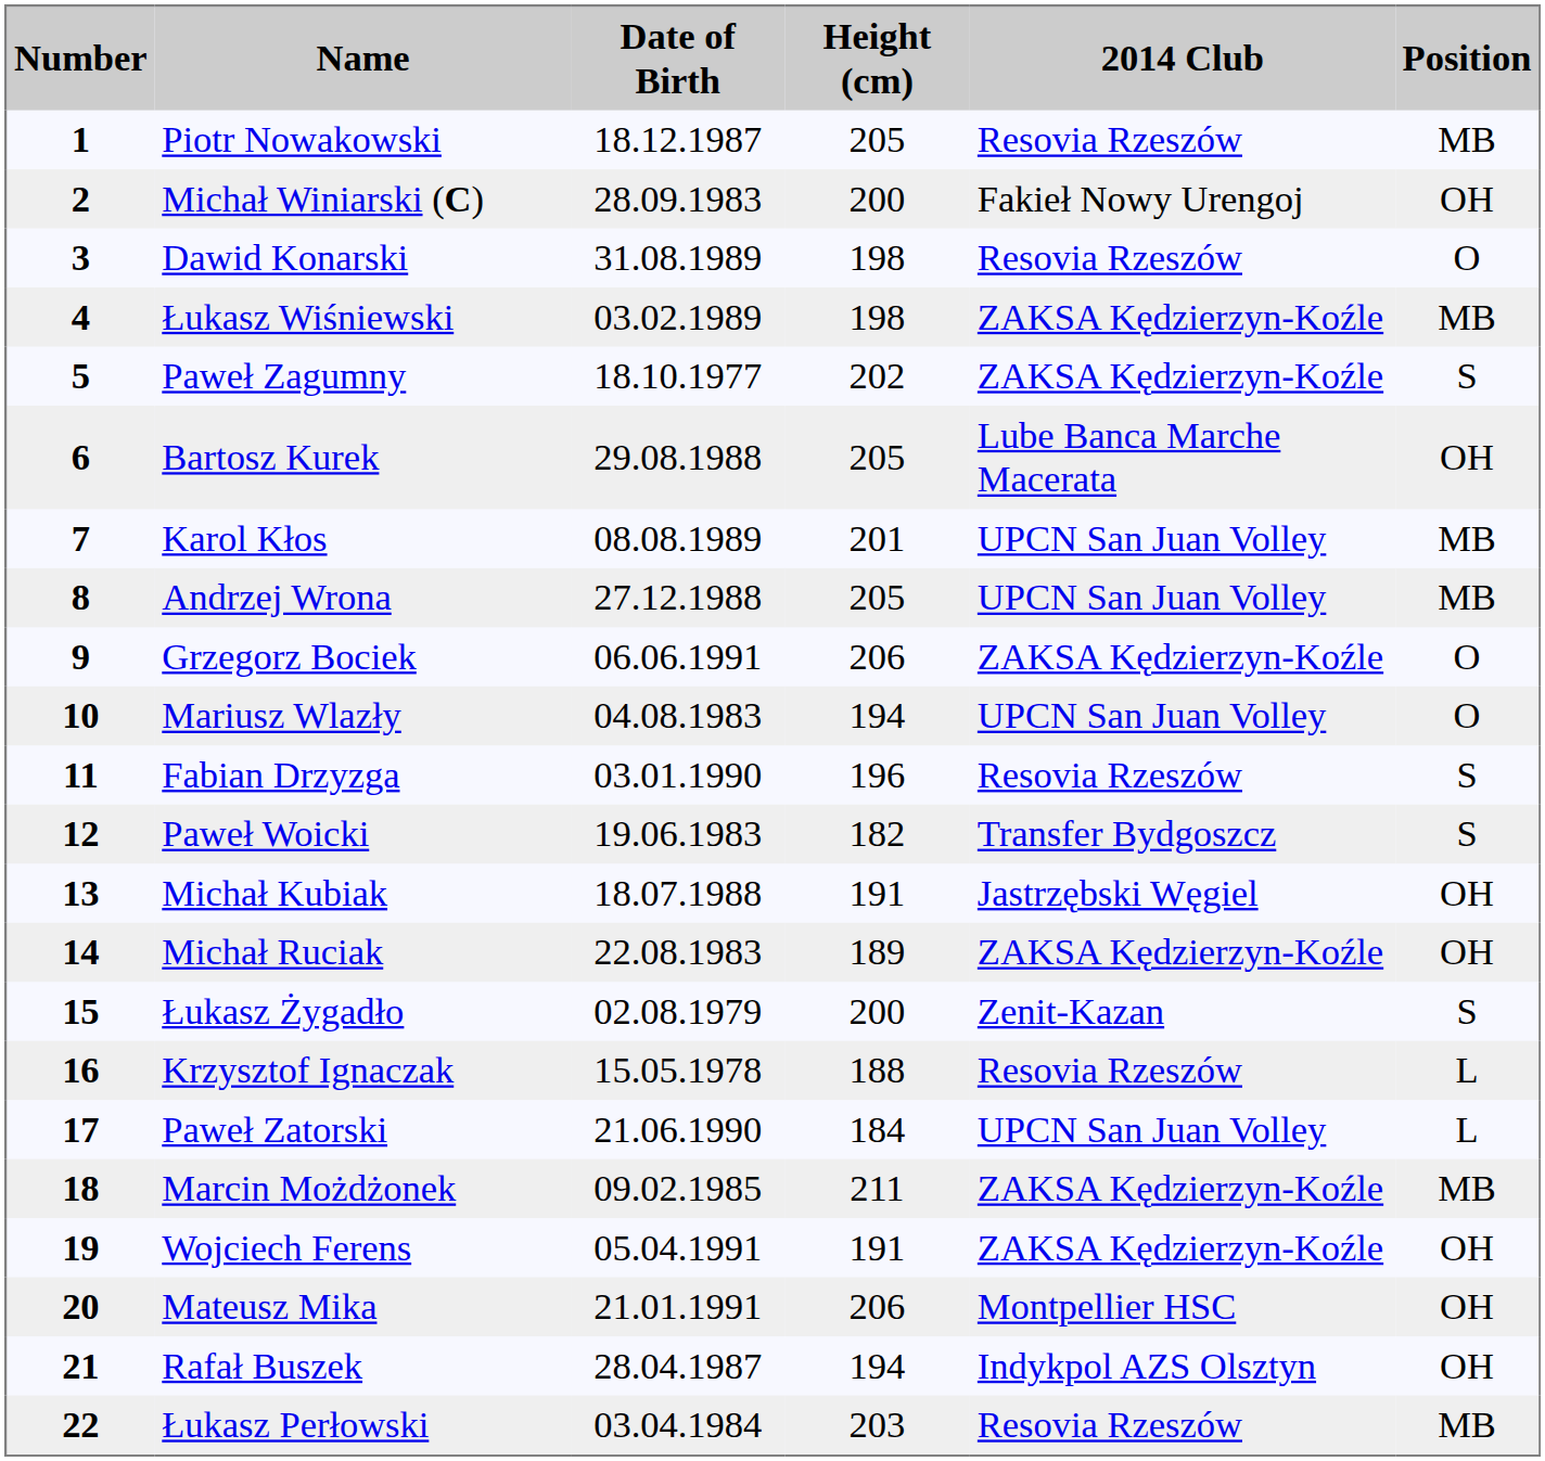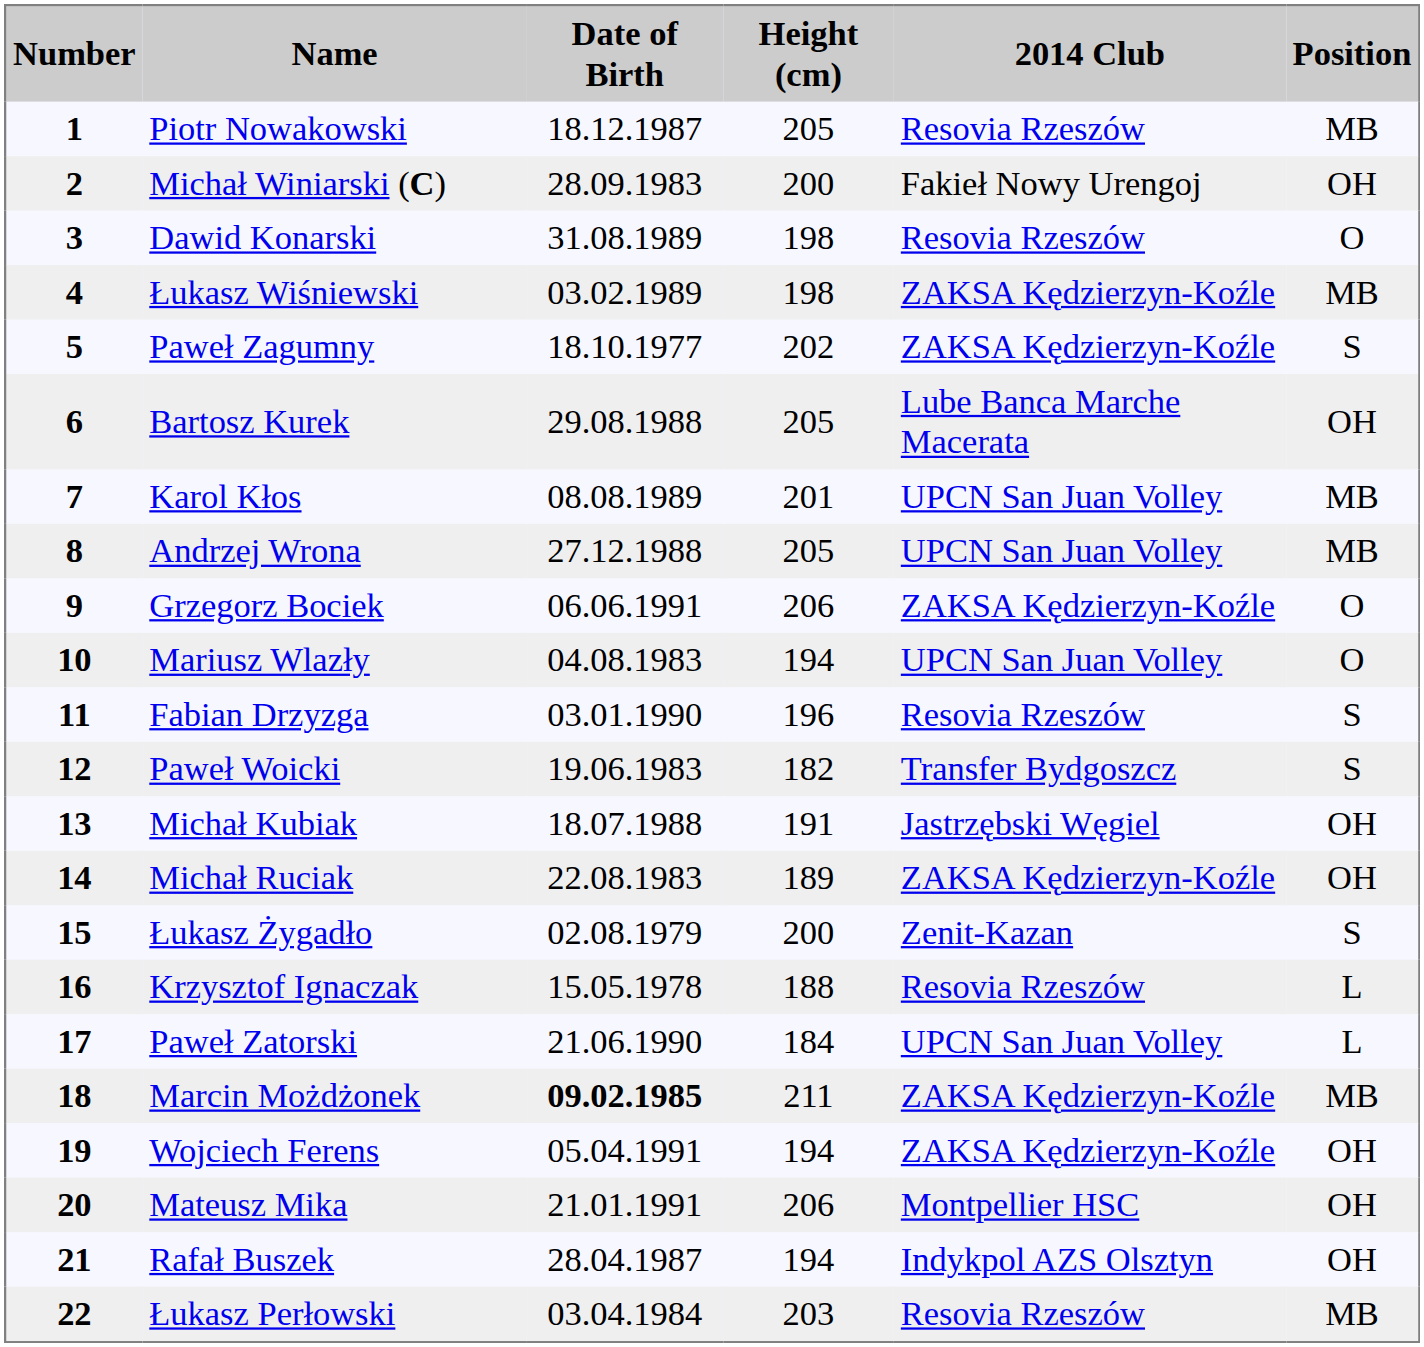 <table cellpadding="3" style="background: #f7f8ff; font-size: 95%; border: 1px solid gray; border-collapse: collapse;">
 <tr style="background:#ccc;">
 <th style="width: 10px;"><strong>Number</strong></th>
 <th style="width: 230px;"><strong>Name</strong></th>
 <th style="width: 90px;"><strong>Date of Birth</strong></th>
 <th style="width: 90px;"><strong>Height<br>(cm)</strong></th>
 <th style="width: 240px;"><strong>2014 Club</strong></th>
 <th style="width: 50px;"><strong>Position</strong></th>
 </tr>
 <tr>
 <td style="text-align:center;"><strong>1</strong></td>
 <td><a href='#'>Piotr Nowakowski</a></td>
 <td style="text-align:center;">18.12.1987</td>
 <td style="text-align:center;">205</td>
 <td> <a href='#'>Resovia Rzeszów</a></td>
 <td style="text-align:center;">MB</td>
 </tr>
 <tr style="background: #efefef;">
 <td style="text-align:center;"><strong>2</strong></td>
 <td><a href='#'>Michał Winiarski</a> (<strong>C</strong>)</td>
 <td style="text-align:center;">28.09.1983</td>
 <td style="text-align:center;">200</td>
 <td> Fakieł Nowy Urengoj</td>
 <td style="text-align:center;">OH</td>
 </tr>
 <tr>
 <td style="text-align:center;"><strong>3</strong></td>
 <td><a href='#'>Dawid Konarski</a></td>
 <td style="text-align:center;">31.08.1989</td>
 <td style="text-align:center;">198</td>
 <td> <a href='#'>Resovia Rzeszów</a></td>
 <td style="text-align:center;">O</td>
 </tr>
 <tr style="background: #efefef;">
 <td style="text-align:center;"><strong>4</strong></td>
 <td><a href='#'>Łukasz Wiśniewski</a></td>
 <td style="text-align:center;">03.02.1989</td>
 <td style="text-align:center;">198</td>
 <td> <a href='#'>ZAKSA Kędzierzyn-Koźle</a></td>
 <td style="text-align:center;">MB</td>
 </tr>
 <tr>
 <td style="text-align:center;"><strong>5</strong></td>
 <td><a href='#'>Paweł Zagumny</a></td>
 <td style="text-align:center;">18.10.1977</td>
 <td style="text-align:center;">202</td>
 <td> <a href='#'>ZAKSA Kędzierzyn-Koźle</a></td>
 <td style="text-align:center;">S</td>
 </tr>
 <tr style="background: #efefef;">
 <td style="text-align:center;"><strong>6</strong></td>
 <td><a href='#'>Bartosz Kurek</a></td>
 <td style="text-align:center;">29.08.1988</td>
 <td style="text-align:center;">205</td>
 <td> <a href='#'>Lube Banca Marche Macerata</a></td>
 <td style="text-align:center;">OH</td>
 </tr>
 <tr>
 <td style="text-align:center;"><strong>7</strong></td>
 <td><a href='#'>Karol Kłos</a></td>
 <td style="text-align:center;">08.08.1989</td>
 <td style="text-align:center;">201</td>
 <td> <a href='#'>UPCN San Juan Volley</a></td>
 <td style="text-align:center;">MB</td>
 </tr>
 <tr style="background: #efefef;">
 <td style="text-align:center;"><strong>8</strong></td>
 <td><a href='#'>Andrzej Wrona</a></td>
 <td style="text-align:center;">27.12.1988</td>
 <td style="text-align:center;">205</td>
 <td> <a href='#'>UPCN San Juan Volley</a></td>
 <td style="text-align:center;">MB</td>
 </tr>
 <tr>
 <td style="text-align:center;"><strong>9</strong></td>
 <td><a href='#'>Grzegorz Bociek</a></td>
 <td style="text-align:center;">06.06.1991</td>
 <td style="text-align:center;">206</td>
 <td> <a href='#'>ZAKSA Kędzierzyn-Koźle</a></td>
 <td style="text-align:center;">O</td>
 </tr>
 <tr style="background: #efefef;">
 <td style="text-align:center;"><strong>10</strong></td>
 <td><a href='#'>Mariusz Wlazły</a></td>
 <td style="text-align:center;">04.08.1983</td>
 <td style="text-align:center;">194</td>
 <td> <a href='#'>UPCN San Juan Volley</a></td>
 <td style="text-align:center;">O</td>
 </tr>
 <tr>
 <td style="text-align:center;"><strong>11</strong></td>
 <td><a href='#'>Fabian Drzyzga</a></td>
 <td style="text-align:center;">03.01.1990</td>
 <td style="text-align:center;">196</td>
 <td> <a href='#'>Resovia Rzeszów</a></td>
 <td style="text-align:center;">S</td>
 </tr>
 <tr style="background: #efefef;">
 <td style="text-align:center;"><strong>12</strong></td>
 <td><a href='#'>Paweł Woicki</a></td>
 <td style="text-align:center;">19.06.1983</td>
 <td style="text-align:center;">182</td>
 <td> <a href='#'>Transfer Bydgoszcz</a></td>
 <td style="text-align:center;">S</td>
 </tr>
 <tr>
 <td style="text-align:center;"><strong>13</strong></td>
 <td><a href='#'>Michał Kubiak</a></td>
 <td style="text-align:center;">18.07.1988</td>
 <td style="text-align:center;">191</td>
 <td> <a href='#'>Jastrzębski Węgiel</a></td>
 <td style="text-align:center;">OH</td>
 </tr>
 <tr style="background: #efefef;">
 <td style="text-align:center;"><strong>14</strong></td>
 <td><a href='#'>Michał Ruciak</a></td>
 <td style="text-align:center;">22.08.1983</td>
 <td style="text-align:center;">189</td>
 <td> <a href='#'>ZAKSA Kędzierzyn-Koźle</a></td>
 <td style="text-align:center;">OH</td>
 </tr>
 <tr>
 <td style="text-align:center;"><strong>15</strong></td>
 <td><a href='#'>Łukasz Żygadło</a></td>
 <td style="text-align:center;">02.08.1979</td>
 <td style="text-align:center;">200</td>
 <td> <a href='#'>Zenit-Kazan</a></td>
 <td style="text-align:center;">S</td>
 </tr>
 <tr style="background: #efefef;">
 <td style="text-align:center;"><strong>16</strong></td>
 <td><a href='#'>Krzysztof Ignaczak</a></td>
 <td style="text-align:center;">15.05.1978</td>
 <td style="text-align:center;">188</td>
 <td> <a href='#'>Resovia Rzeszów</a></td>
 <td style="text-align:center;">L</td>
 </tr>
 <tr>
 <td style="text-align:center;"><strong>17</strong></td>
 <td><a href='#'>Paweł Zatorski</a></td>
 <td style="text-align:center;">21.06.1990</td>
 <td style="text-align:center;">184</td>
 <td> <a href='#'>UPCN San Juan Volley</a></td>
 <td style="text-align:center;">L</td>
 </tr>
 <tr style="background: #efefef;">
 <td style="text-align:center;"><strong>18</strong></td>
 <td><a href='#'>Marcin Możdżonek</a></td>
-<td style="text-align:center;">09.02.1985</td>
+<td style="text-align:center;"><strong>09.02.1985</strong></td>
 <td style="text-align:center;">211</td>
 <td> <a href='#'>ZAKSA Kędzierzyn-Koźle</a></td>
 <td style="text-align:center;">MB</td>
 </tr>
 <tr>
 <td style="text-align:center;"><strong>19</strong></td>
 <td><a href='#'>Wojciech Ferens</a></td>
 <td style="text-align:center;">05.04.1991</td>
-<td style="text-align:center;">191</td>
+<td style="text-align:center;">194</td>
 <td> <a href='#'>ZAKSA Kędzierzyn-Koźle</a></td>
 <td style="text-align:center;">OH</td>
 </tr>
 <tr style="background: #efefef;">
 <td style="text-align:center;"><strong>20</strong></td>
 <td><a href='#'>Mateusz Mika</a></td>
 <td style="text-align:center;">21.01.1991</td>
 <td style="text-align:center;">206</td>
 <td> <a href='#'>Montpellier HSC</a></td>
 <td style="text-align:center;">OH</td>
 </tr>
 <tr>
 <td style="text-align:center;"><strong>21</strong></td>
 <td><a href='#'>Rafał Buszek</a></td>
 <td style="text-align:center;">28.04.1987</td>
 <td style="text-align:center;">194</td>
 <td> <a href='#'>Indykpol AZS Olsztyn</a></td>
 <td style="text-align:center;">OH</td>
 </tr>
 <tr style="background: #efefef;">
 <td style="text-align:center;"><strong>22</strong></td>
 <td><a href='#'>Łukasz Perłowski</a></td>
 <td style="text-align:center;">03.04.1984</td>
 <td style="text-align:center;">203</td>
 <td> <a href='#'>Resovia Rzeszów</a></td>
 <td style="text-align:center;">MB</td>
 </tr>
 </table>
